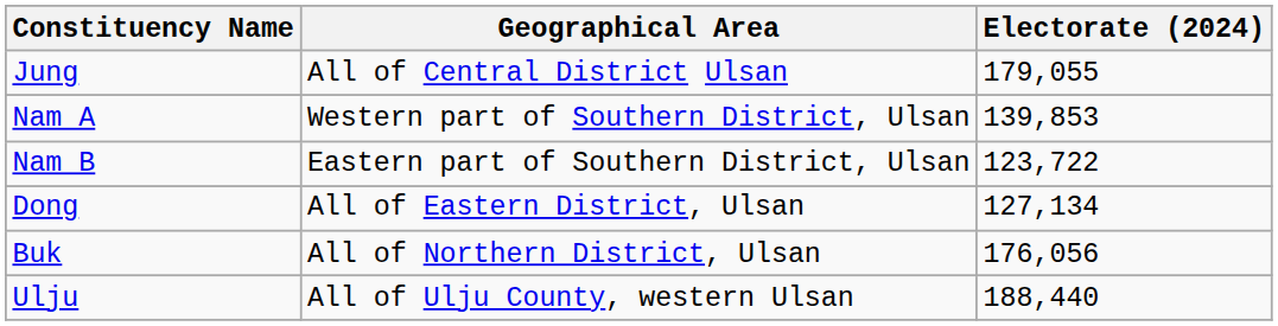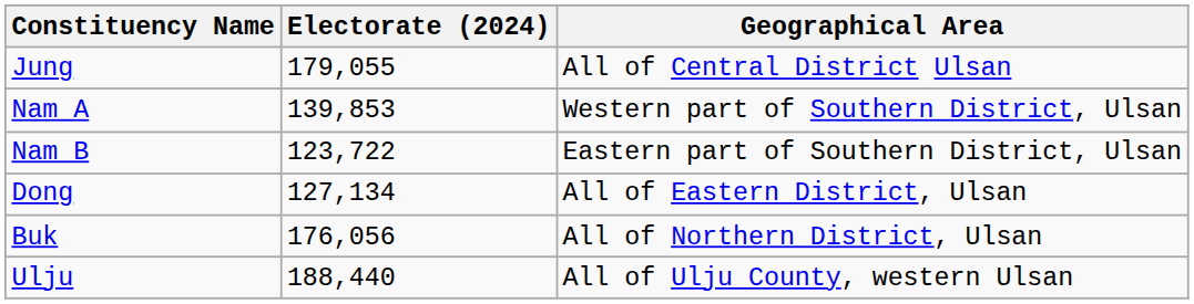 <table class="wikitable">
 <tr>
 <th>Constituency Name</th>
+<th>Electorate (2024)</th>
 <th>Geographical Area</th>
-<th>Electorate (2024)</th>
 </tr>
 <tr>
 <td><a href='#'>Jung</a></td>
+<td>179,055</td>
 <td>All of <a href='#'>Central District</a> <a href='#'>Ulsan</a></td>
-<td>179,055</td>
 </tr>
 <tr>
 <td><a href='#'>Nam A</a></td>
+<td>139,853</td>
 <td>Western part of <a href='#'>Southern District</a>, Ulsan</td>
-<td>139,853</td>
 </tr>
 <tr>
 <td><a href='#'>Nam B</a></td>
+<td>123,722</td>
 <td>Eastern part of Southern District, Ulsan</td>
-<td>123,722</td>
 </tr>
 <tr>
 <td><a href='#'>Dong</a></td>
+<td>127,134</td>
 <td>All of <a href='#'>Eastern District</a>, Ulsan</td>
-<td>127,134</td>
 </tr>
 <tr>
 <td><a href='#'>Buk</a></td>
+<td>176,056</td>
 <td>All of <a href='#'>Northern District</a>, Ulsan</td>
-<td>176,056</td>
 </tr>
 <tr>
 <td><a href='#'>Ulju</a></td>
+<td>188,440</td>
 <td>All of <a href='#'>Ulju County</a>, western Ulsan</td>
-<td>188,440</td>
 </tr>
 </table>
